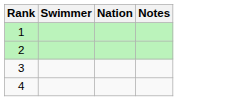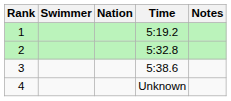 <table class="wikitable sortable" style="text-align:center">
 <tr>
 <th>Rank</th>
 <th>Swimmer</th>
 <th>Nation</th>
+<th>Time</th>
 <th>Notes</th>
 </tr>
 <tr style="background:#bbf3bb;">
 <td>1</td>
 <td align=left></td>
 <td align=left></td>
+<td>5:19.2</td>
 <td></td>
 </tr>
 <tr style="background:#bbf3bb;">
 <td>2</td>
 <td align=left></td>
 <td align=left></td>
+<td>5:32.8</td>
 <td></td>
 </tr>
 <tr>
 <td>3</td>
 <td align=left></td>
 <td align=left></td>
+<td>5:38.6</td>
 <td></td>
 </tr>
 <tr>
 <td>4</td>
 <td align=left></td>
 <td align=left></td>
+<td>Unknown</td>
 <td></td>
 </tr>
 </table>
